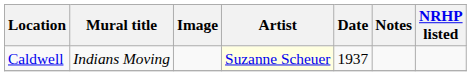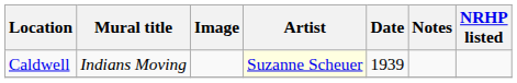 <table class="wikitable sortable">
 <tr>
 <th>Location</th>
 <th>Mural title</th>
 <th>Image</th>
 <th>Artist</th>
 <th>Date</th>
 <th>Notes</th>
 <th><a href='#'>NRHP</a><br>listed</th>
 </tr>
 <tr>
 <td><a href='#'>Caldwell</a></td>
 <td><em>Indians Moving</em></td>
 <td></td>
 <td style="background: lightyellow;"><a href='#'>Suzanne Scheuer</a></td>
-<td>1937</td>
+<td>1939</td>
 <td></td>
 <td></td>
 </tr>
 <tr>
 </tr>
 </table>
